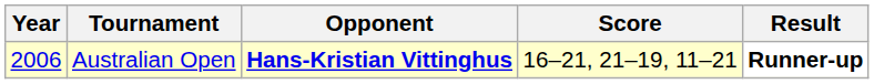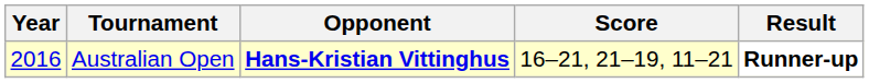 <table class="sortable wikitable" style="font-size: 90%;">
 <tr>
 <th>Year</th>
 <th>Tournament</th>
 <th>Opponent</th>
 <th>Score</th>
 <th>Result</th>
 </tr>
 <tr style="background:#FFFFCC">
-<td align="center"><a href='#'>2006</a></td>
+<td align="center"><a href='#'>2016</a></td>
 <td align="left"><a href='#'>Australian Open</a></td>
 <td align="left"><strong> <a href='#'>Hans-Kristian Vittinghus</a></strong></td>
 <td align="left">16–21, 21–19, 11–21</td>
 <td style="text-align:left; background:white"> <strong>Runner-up</strong></td>
 </tr>
 </table>
